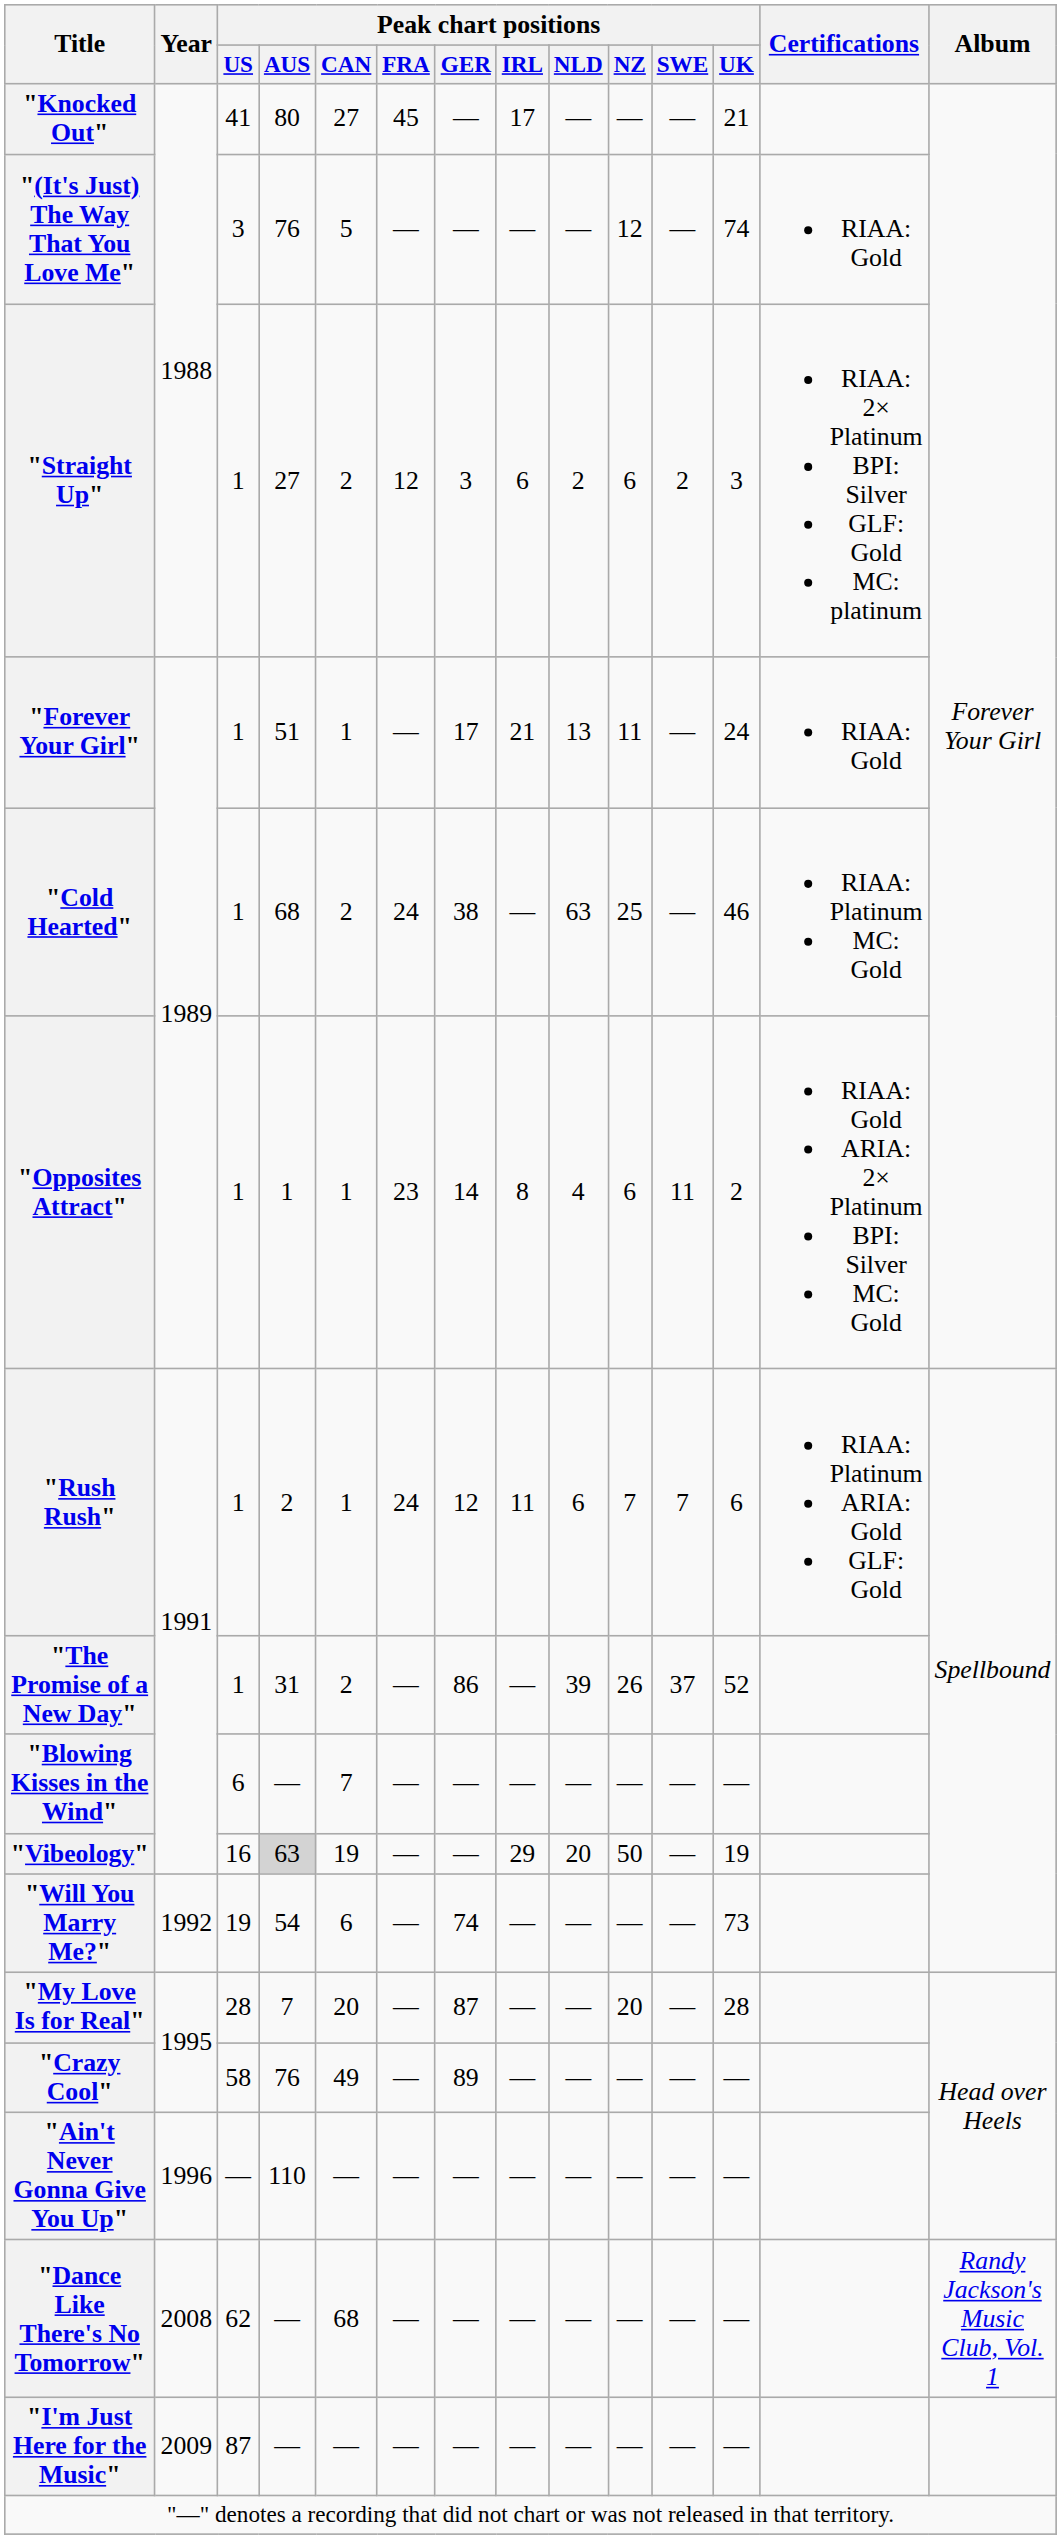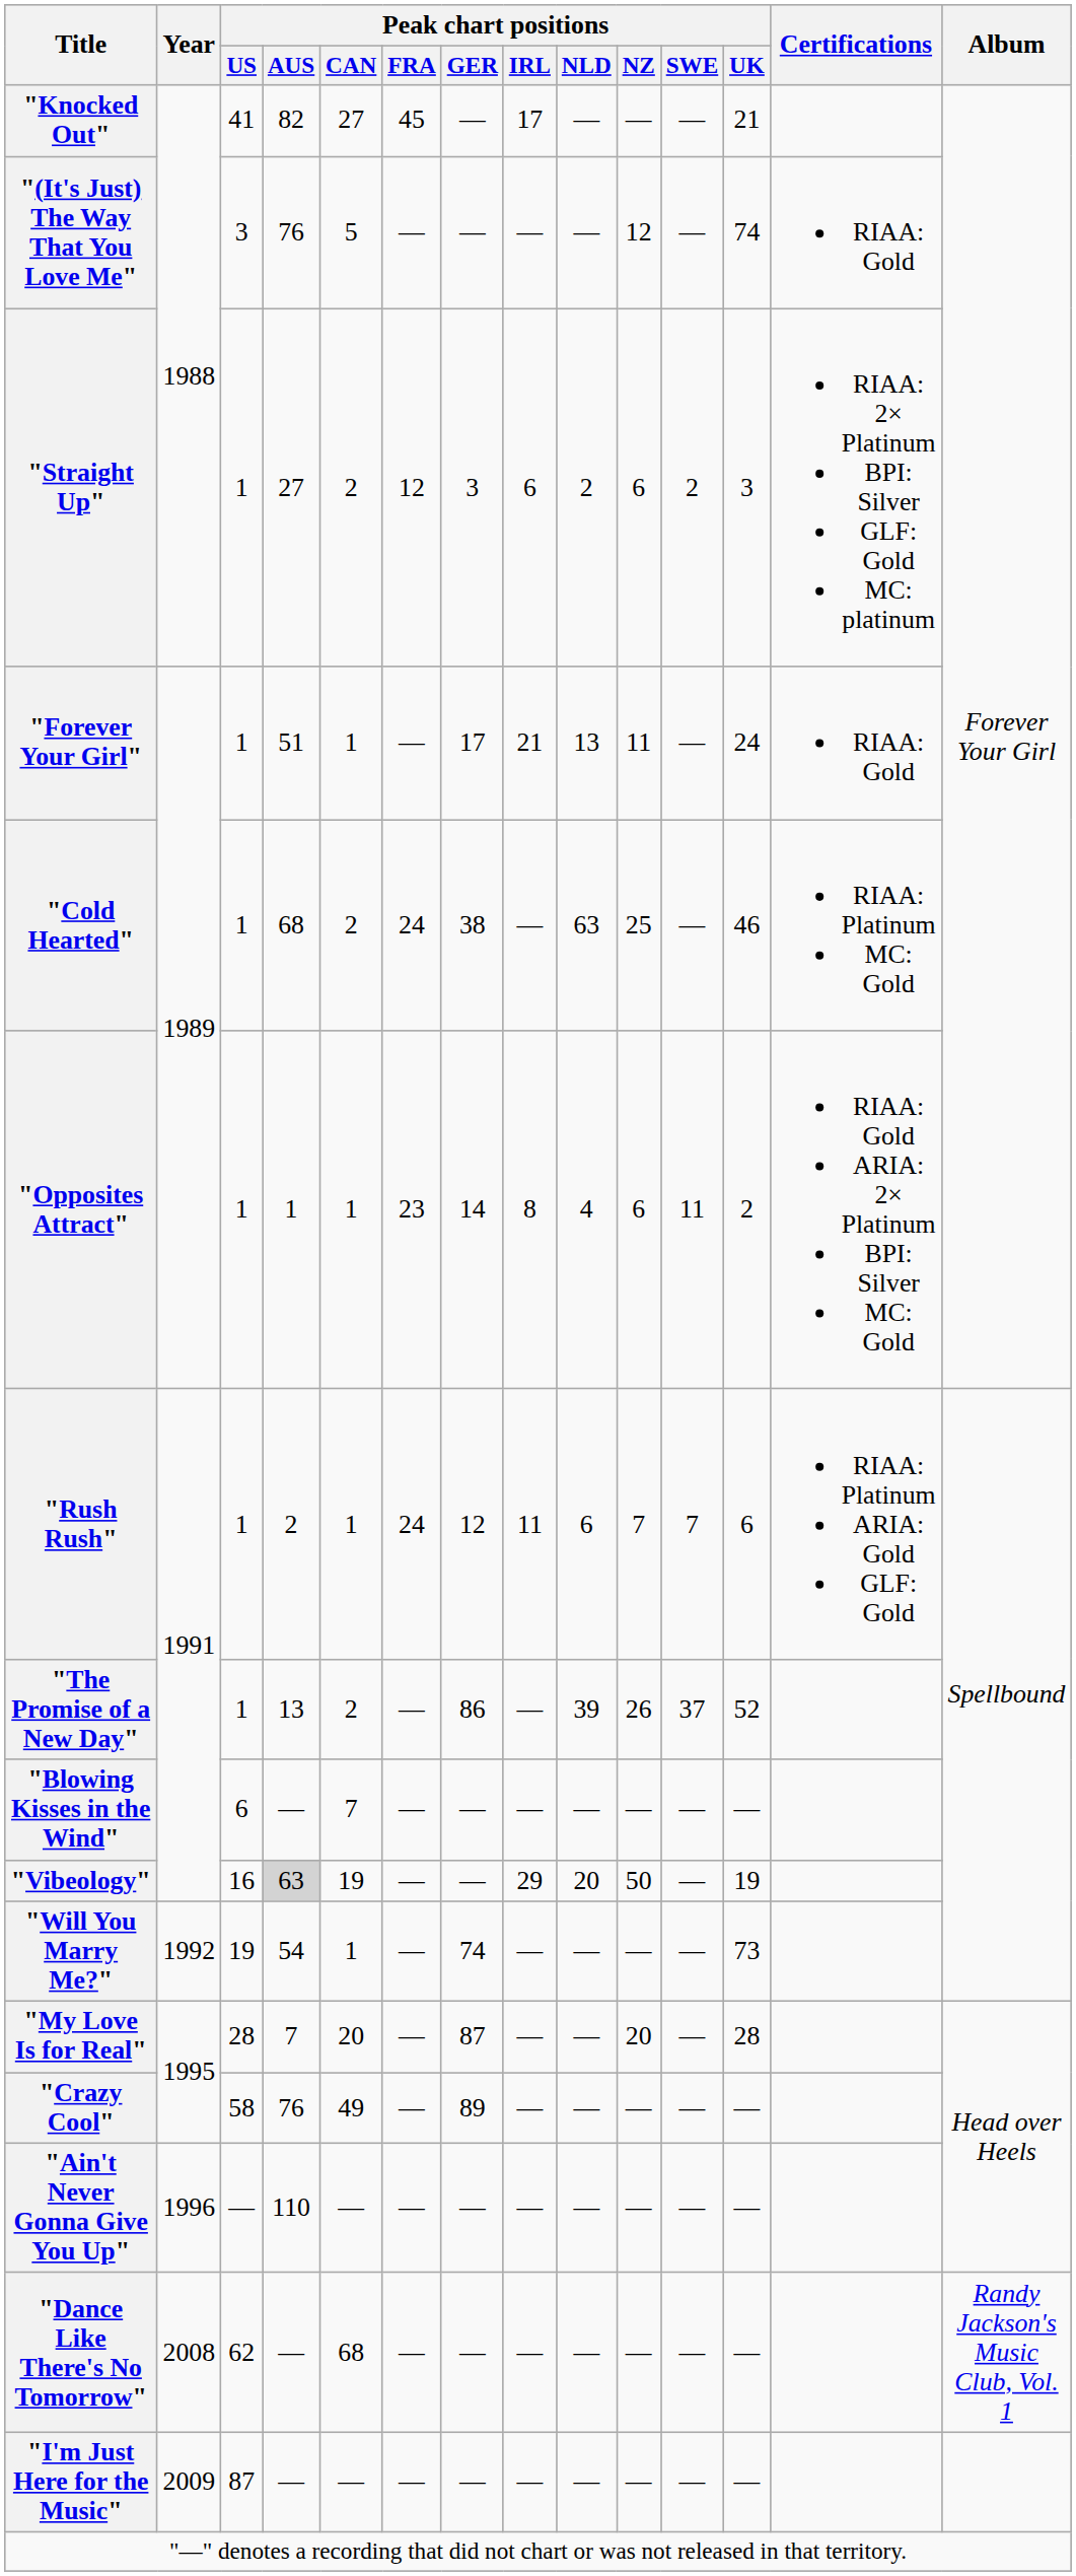 <table class="wikitable plainrowheaders" style="text-align:center;">
 <tr>
 <th scope="col" rowspan="2" style="width:17em;">Title</th>
 <th scope="col" rowspan="2">Year</th>
 <th scope="col" colspan="10">Peak chart positions</th>
 <th scope="col" rowspan="2"><a href='#'>Certifications</a></th>
 <th scope="col" rowspan="2">Album</th>
 </tr>
 <tr>
 <th scope="col" style="width:2.5em;font-size:90%;"><a href='#'>US</a><br></th>
 <th scope="col" style="width:2.5em;font-size:90%;"><a href='#'>AUS</a><br></th>
 <th scope="col" style="width:2.5em;font-size:90%;"><a href='#'>CAN</a><br></th>
 <th scope="col" style="width:2.5em;font-size:90%;"><a href='#'>FRA</a><br></th>
 <th scope="col" style="width:2.5em;font-size:90%;"><a href='#'>GER</a> <br></th>
 <th scope="col" style="width:2.5em;font-size:90%;"><a href='#'>IRL</a><br></th>
 <th scope="col" style="width:2.5em;font-size:90%;"><a href='#'>NLD</a><br></th>
 <th scope="col" style="width:2.5em;font-size:90%;"><a href='#'>NZ</a><br></th>
 <th scope="col" style="width:2.5em;font-size:90%;"><a href='#'>SWE</a><br></th>
 <th scope="col" style="width:2.5em;font-size:90%;"><a href='#'>UK</a><br></th>
 </tr>
 <tr>
 <th scope="row">"<a href='#'>Knocked Out</a>"</th>
 <td rowspan="3">1988</td>
 <td>41</td>
-<td>80</td>
+<td>82</td>
 <td>27</td>
 <td>45</td>
 <td>—</td>
 <td>17</td>
 <td>—</td>
 <td>—</td>
 <td>—</td>
 <td>21</td>
 <td></td>
 <td rowspan="6"><em>Forever Your Girl</em></td>
 </tr>
 <tr>
 <th scope="row">"<a href='#'>(It's Just) The Way That You Love Me</a>"</th>
 <td>3</td>
 <td>76</td>
 <td>5</td>
 <td>—</td>
 <td>—</td>
 <td>—</td>
 <td>—</td>
 <td>12</td>
 <td>—</td>
 <td>74</td>
 <td><br><ul><li>RIAA: Gold</li></ul></td>
 </tr>
 <tr>
 <th scope="row">"<a href='#'>Straight Up</a>"</th>
 <td>1</td>
 <td>27</td>
 <td>2</td>
 <td>12</td>
 <td>3</td>
 <td>6</td>
 <td>2</td>
 <td>6</td>
 <td>2</td>
 <td>3</td>
 <td><br><ul><li>RIAA: 2× Platinum</li><li>BPI: Silver</li><li>GLF: Gold</li><li>MC: platinum</li></ul></td>
 </tr>
 <tr>
 <th scope="row">"<a href='#'>Forever Your Girl</a>"</th>
 <td rowspan="3">1989</td>
 <td>1</td>
 <td>51</td>
 <td>1</td>
 <td>—</td>
 <td>17</td>
 <td>21</td>
 <td>13</td>
 <td>11</td>
 <td>—</td>
 <td>24</td>
 <td><br><ul><li>RIAA: Gold</li></ul></td>
 </tr>
 <tr>
 <th scope="row">"<a href='#'>Cold Hearted</a>"</th>
 <td>1</td>
 <td>68</td>
 <td>2</td>
 <td>24</td>
 <td>38</td>
 <td>—</td>
 <td>63</td>
 <td>25</td>
 <td>—</td>
 <td>46</td>
 <td><br><ul><li>RIAA: Platinum</li><li>MC: Gold</li></ul></td>
 </tr>
 <tr>
 <th scope="row">"<a href='#'>Opposites Attract</a>"<br></th>
 <td>1</td>
 <td>1</td>
 <td>1</td>
 <td>23</td>
 <td>14</td>
 <td>8</td>
 <td>4</td>
 <td>6</td>
 <td>11</td>
 <td>2</td>
 <td><br><ul><li>RIAA: Gold</li><li>ARIA: 2× Platinum</li><li>BPI: Silver</li><li>MC: Gold</li></ul></td>
 </tr>
 <tr>
 <th scope="row">"<a href='#'>Rush Rush</a>"</th>
 <td rowspan="4">1991</td>
 <td>1</td>
 <td>2</td>
 <td>1</td>
 <td>24</td>
 <td>12</td>
 <td>11</td>
 <td>6</td>
 <td>7</td>
 <td>7</td>
 <td>6</td>
 <td><br><ul><li>RIAA: Platinum</li><li>ARIA: Gold</li><li>GLF: Gold</li></ul></td>
 <td rowspan=5><em>Spellbound</em></td>
 </tr>
 <tr>
 <th scope="row">"<a href='#'>The Promise of a New Day</a>"</th>
 <td>1</td>
-<td>31</td>
+<td>13</td>
 <td>2</td>
 <td>—</td>
 <td>86</td>
 <td>—</td>
 <td>39</td>
 <td>26</td>
 <td>37</td>
 <td>52</td>
 <td></td>
 </tr>
 <tr>
 <th scope="row">"<a href='#'>Blowing Kisses in the Wind</a>"</th>
 <td>6</td>
 <td>—</td>
 <td>7</td>
 <td>—</td>
 <td>—</td>
 <td>—</td>
 <td>—</td>
 <td>—</td>
 <td>—</td>
 <td>—</td>
 <td></td>
 </tr>
 <tr>
 <th scope="row">"<a href='#'>Vibeology</a>"</th>
 <td>16</td>
 <td style="background: lightgrey;">63</td>
 <td>19</td>
 <td>—</td>
 <td>—</td>
 <td>29</td>
 <td>20</td>
 <td>50</td>
 <td>—</td>
 <td>19</td>
 <td></td>
 </tr>
 <tr>
 <th scope="row">"<a href='#'>Will You Marry Me?</a>"</th>
 <td>1992</td>
 <td>19</td>
 <td>54</td>
-<td>6</td>
+<td>1</td>
 <td>—</td>
 <td>74</td>
 <td>—</td>
 <td>—</td>
 <td>—</td>
 <td>—</td>
 <td>73</td>
 <td></td>
 </tr>
 <tr>
 <th scope="row">"<a href='#'>My Love Is for Real</a>"</th>
 <td rowspan="2">1995</td>
 <td>28</td>
 <td>7</td>
 <td>20</td>
 <td>—</td>
 <td>87</td>
 <td>—</td>
 <td>—</td>
 <td>20</td>
 <td>—</td>
 <td>28</td>
 <td></td>
 <td rowspan="3"><em>Head over Heels</em></td>
 </tr>
 <tr>
 <th scope="row">"<a href='#'>Crazy Cool</a>"</th>
 <td>58</td>
 <td>76</td>
 <td>49</td>
 <td>—</td>
 <td>89</td>
 <td>—</td>
 <td>—</td>
 <td>—</td>
 <td>—</td>
 <td>—</td>
 <td></td>
 </tr>
 <tr>
 <th scope="row">"<a href='#'>Ain't Never Gonna Give You Up</a>"</th>
 <td>1996</td>
 <td>—</td>
 <td>110</td>
 <td>—</td>
 <td>—</td>
 <td>—</td>
 <td>—</td>
 <td>—</td>
 <td>—</td>
 <td>—</td>
 <td>—</td>
 <td></td>
 </tr>
 <tr>
 <th scope="row">"<a href='#'>Dance Like There's No Tomorrow</a>"<br></th>
 <td>2008</td>
 <td>62</td>
 <td>—</td>
 <td>68</td>
 <td>—</td>
 <td>—</td>
 <td>—</td>
 <td>—</td>
 <td>—</td>
 <td>—</td>
 <td>—</td>
 <td></td>
 <td><em><a href='#'>Randy Jackson's Music Club, Vol. 1</a></em></td>
 </tr>
 <tr>
 <th scope="row">"<a href='#'>I'm Just Here for the Music</a>"</th>
 <td>2009</td>
 <td>87</td>
 <td>—</td>
 <td>—</td>
 <td>—</td>
 <td>—</td>
 <td>—</td>
 <td>—</td>
 <td>—</td>
 <td>—</td>
 <td>—</td>
 <td></td>
 <td></td>
 </tr>
 <tr>
 <td colspan="15" style="font-size:90%">"—" denotes a recording that did not chart or was not released in that territory.</td>
 </tr>
 </table>
